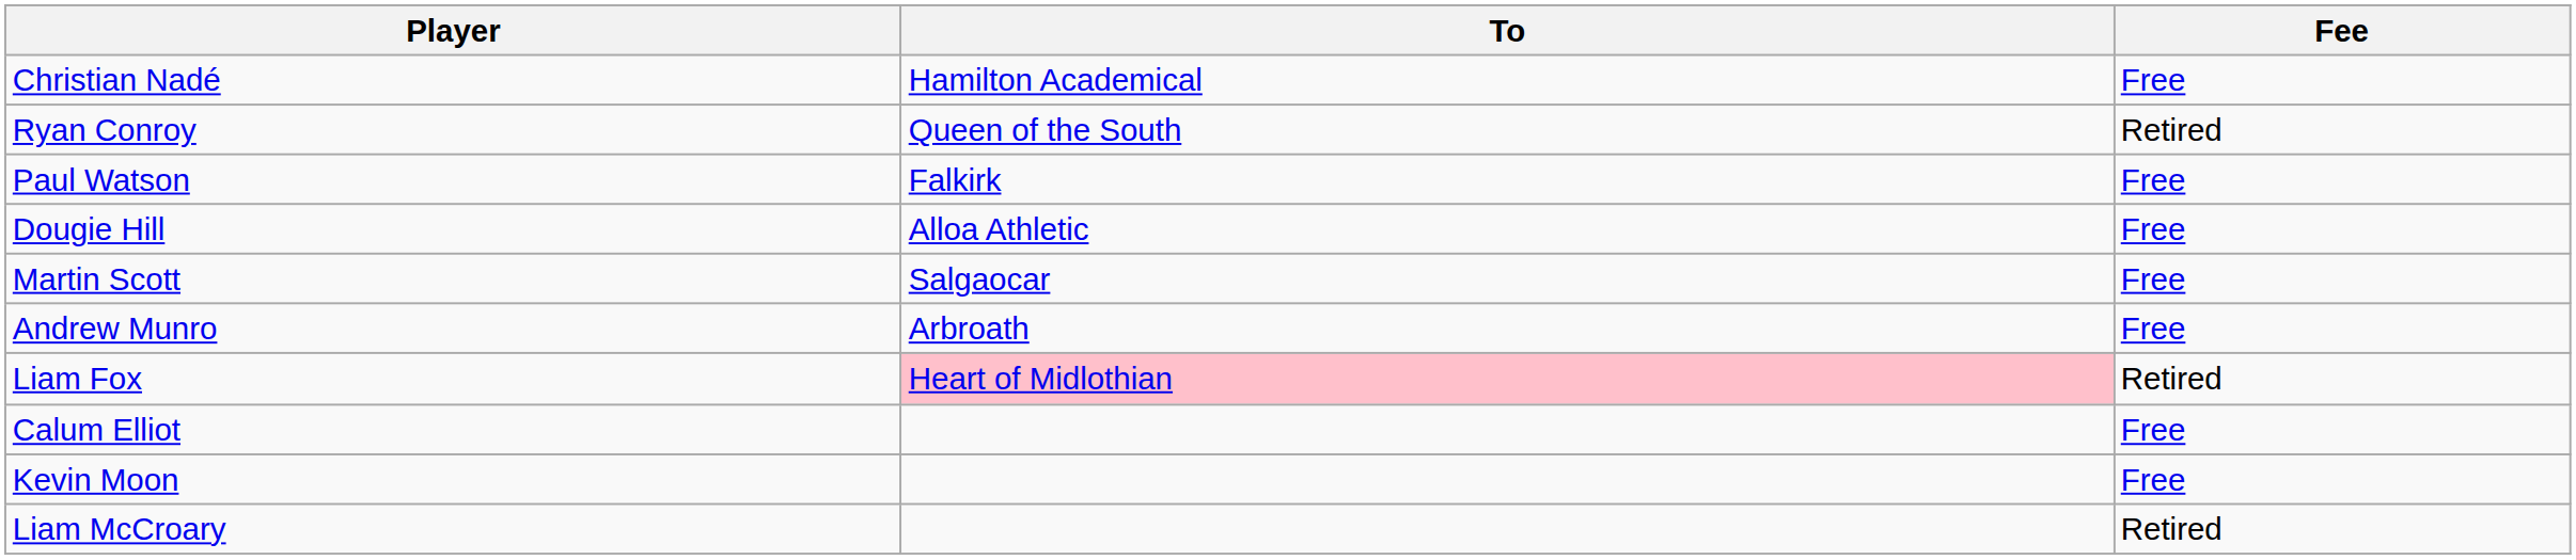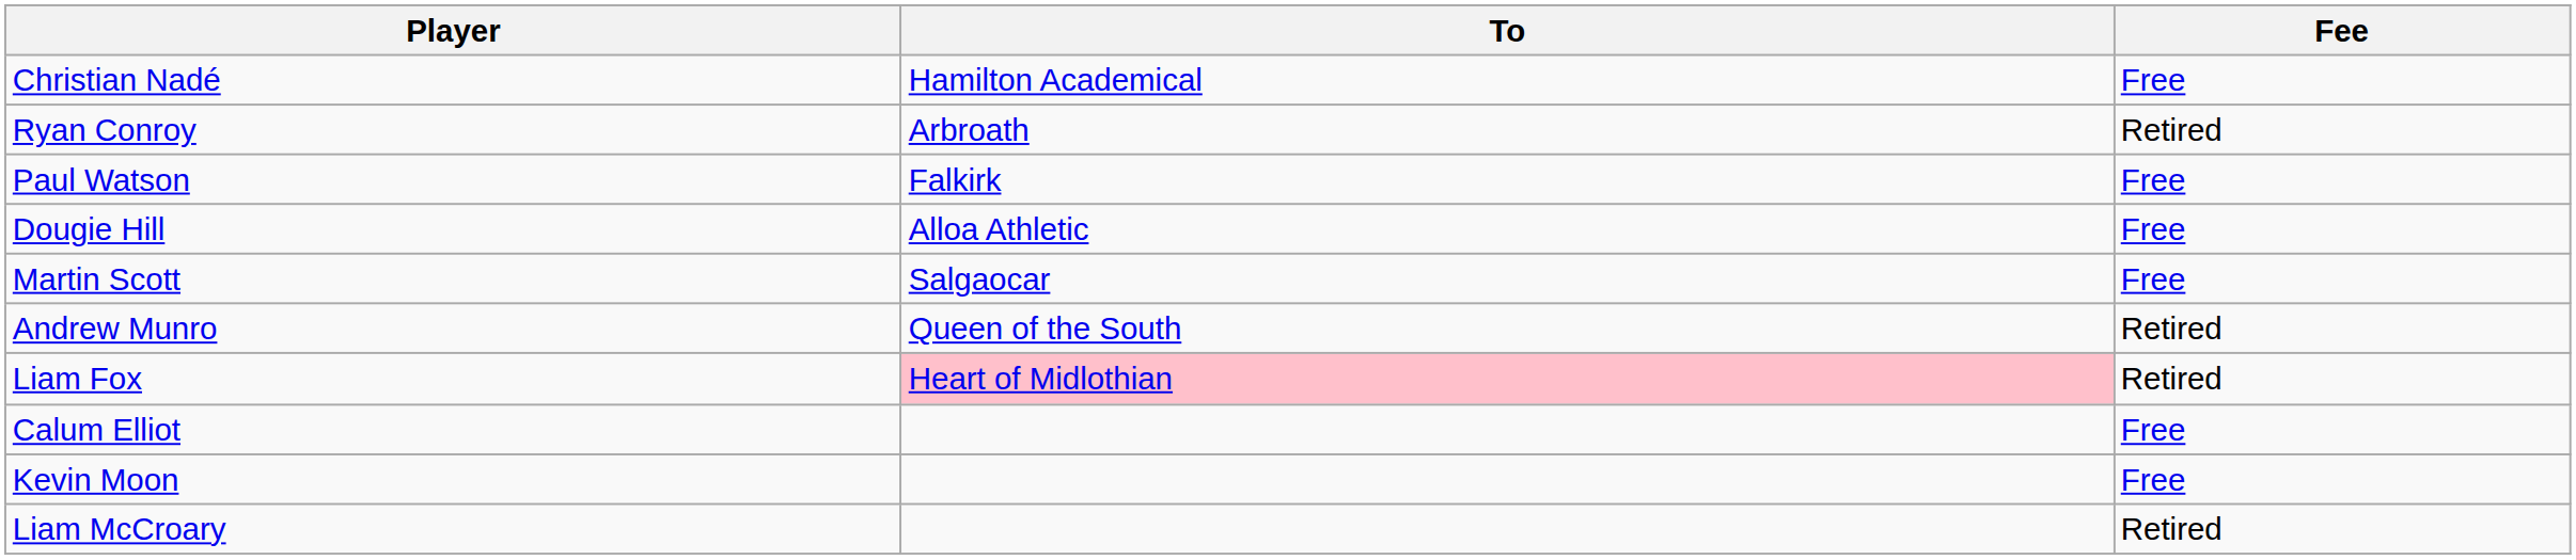 <table class="wikitable" style="text-align:center; font-size:95%;width:98%; text-align:left">
 <tr>
 <th>Player</th>
 <th>To</th>
 <th>Fee</th>
 </tr>
 <tr>
 <td> <a href='#'>Christian Nadé</a></td>
 <td> <a href='#'>Hamilton Academical</a></td>
 <td><a href='#'>Free</a></td>
 </tr>
 <tr>
 <td> <a href='#'>Ryan Conroy</a></td>
-<td> <a href='#'>Queen of the South</a></td>
+<td> <a href='#'>Arbroath</a></td>
 <td>Retired</td>
 </tr>
 <tr>
 <td> <a href='#'>Paul Watson</a></td>
 <td> <a href='#'>Falkirk</a></td>
 <td><a href='#'>Free</a></td>
 </tr>
 <tr>
 <td> <a href='#'>Dougie Hill</a></td>
 <td> <a href='#'>Alloa Athletic</a></td>
 <td><a href='#'>Free</a></td>
 </tr>
 <tr>
 <td> <a href='#'>Martin Scott</a></td>
 <td> <a href='#'>Salgaocar</a></td>
 <td><a href='#'>Free</a></td>
 </tr>
 <tr>
 <td> <a href='#'>Andrew Munro</a></td>
-<td> <a href='#'>Arbroath</a></td>
-<td><a href='#'>Free</a></td>
+<td> <a href='#'>Queen of the South</a></td>
+<td>Retired</td>
 </tr>
 <tr>
 <td> <a href='#'>Liam Fox</a></td>
 <td style="background: pink;"> <a href='#'>Heart of Midlothian</a></td>
 <td>Retired</td>
 </tr>
 <tr>
 <td> <a href='#'>Calum Elliot</a></td>
 <td></td>
 <td><a href='#'>Free</a></td>
 </tr>
 <tr>
 <td> <a href='#'>Kevin Moon</a></td>
 <td></td>
 <td><a href='#'>Free</a></td>
 </tr>
 <tr>
 <td> <a href='#'>Liam McCroary</a></td>
 <td></td>
 <td>Retired</td>
 </tr>
 </table>
